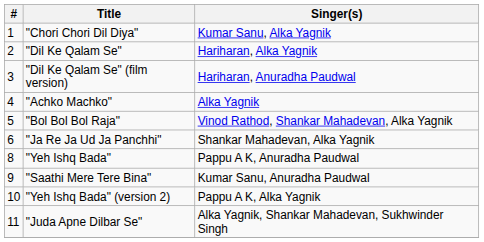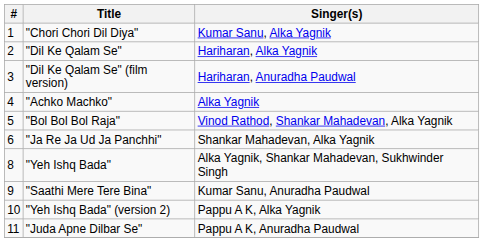 <table class="wikitable sortable" style="font-size:95%;">
 <tr>
 <th>#</th>
 <th>Title</th>
 <th>Singer(s)</th>
 </tr>
 <tr>
 <td>1</td>
 <td>"Chori Chori Dil Diya"</td>
 <td><a href='#'>Kumar Sanu</a>, <a href='#'>Alka Yagnik</a></td>
 </tr>
 <tr>
 <td>2</td>
 <td>"Dil Ke Qalam Se"</td>
 <td><a href='#'>Hariharan</a>, <a href='#'>Alka Yagnik</a></td>
 </tr>
 <tr>
 <td>3</td>
 <td>"Dil Ke Qalam Se" (film version)</td>
 <td><a href='#'>Hariharan</a>, <a href='#'>Anuradha Paudwal</a></td>
 </tr>
 <tr>
 <td>4</td>
 <td>"Achko Machko"</td>
 <td><a href='#'>Alka Yagnik</a></td>
 </tr>
 <tr>
 <td>5</td>
 <td>"Bol Bol Bol Raja"</td>
 <td><a href='#'>Vinod Rathod</a>, <a href='#'>Shankar Mahadevan</a>, Alka Yagnik</td>
 </tr>
 <tr>
 <td>6</td>
 <td>"Ja Re Ja Ud Ja Panchhi"</td>
 <td>Shankar Mahadevan, Alka Yagnik</td>
 </tr>
 <tr>
 <td>8</td>
 <td>"Yeh Ishq Bada"</td>
-<td>Pappu A K, Anuradha Paudwal</td>
+<td>Alka Yagnik, Shankar Mahadevan, Sukhwinder Singh</td>
 </tr>
 <tr>
 <td>9</td>
 <td>"Saathi Mere Tere Bina"</td>
 <td>Kumar Sanu, Anuradha Paudwal</td>
 </tr>
 <tr>
 <td>10</td>
 <td>"Yeh Ishq Bada" (version 2)</td>
 <td>Pappu A K, Alka Yagnik</td>
 </tr>
 <tr>
 <td>11</td>
 <td>"Juda Apne Dilbar Se"</td>
-<td>Alka Yagnik, Shankar Mahadevan, Sukhwinder Singh</td>
+<td>Pappu A K, Anuradha Paudwal</td>
 </tr>
 <tr>
 </tr>
 </table>
